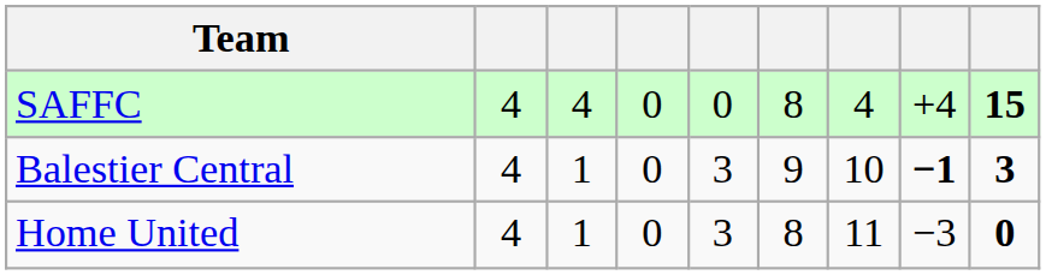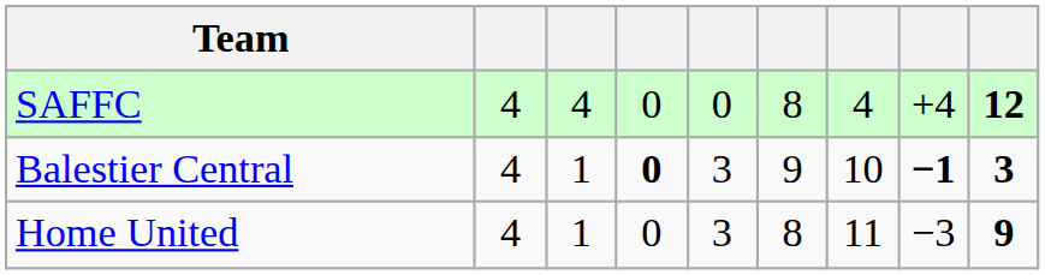 <table class="wikitable" style="text-align:center">
 <tr>
 <th width=175>Team</th>
 <th width=20></th>
 <th width=20></th>
 <th width=20></th>
 <th width=20></th>
 <th width=20></th>
 <th width=20></th>
 <th width=20></th>
 <th width=20></th>
 </tr>
 <tr bgcolor=#ccffcc>
 <td align="left"><a href='#'>SAFFC</a></td>
 <td>4</td>
 <td>4</td>
 <td>0</td>
 <td>0</td>
 <td>8</td>
 <td>4</td>
 <td>+4</td>
-<td><strong>15</strong></td>
+<td><strong>12</strong></td>
 </tr>
 <tr>
 <td align="left"><a href='#'>Balestier Central</a></td>
 <td>4</td>
 <td>1</td>
-<td>0</td>
+<td><strong>0</strong></td>
 <td>3</td>
 <td>9</td>
 <td>10</td>
 <td><strong>−1</strong></td>
 <td><strong>3</strong></td>
 </tr>
 <tr>
 <td align="left"><a href='#'>Home United</a></td>
 <td>4</td>
 <td>1</td>
 <td>0</td>
 <td>3</td>
 <td>8</td>
 <td>11</td>
 <td>−3</td>
-<td><strong>0</strong></td>
+<td><strong>9</strong></td>
 </tr>
 </table>
